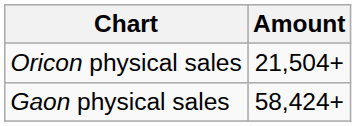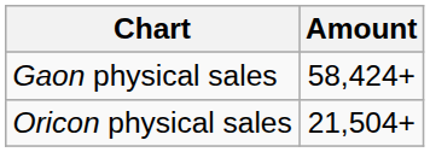 <table class="wikitable">
 <tr>
 <th>Chart</th>
 <th>Amount</th>
 </tr>
 <tr>
+<td><em>Gaon</em> physical sales</td>
+<td style="text-align:center;">58,424+</td>
+</tr>
+<tr>
 <td><em>Oricon</em> physical sales</td>
 <td style="text-align:center;">21,504+</td>
 </tr>
-<tr>
-<td><em>Gaon</em> physical sales</td>
-<td style="text-align:center;">58,424+</td>
-</tr>
 </table>
